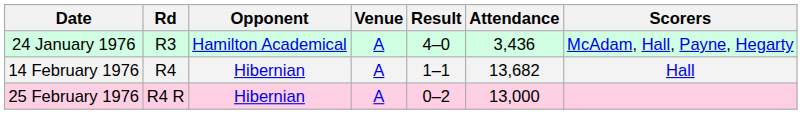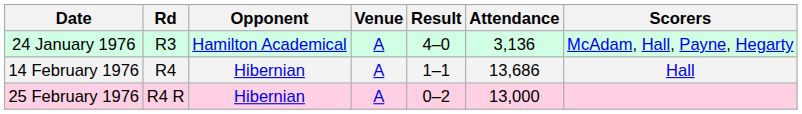 <table class="wikitable sortable" style="font-size:95%; text-align:center">
 <tr>
 <th>Date</th>
 <th>Rd</th>
 <th>Opponent</th>
 <th>Venue</th>
 <th>Result</th>
 <th>Attendance</th>
 <th>Scorers</th>
 </tr>
 <tr bgcolor = "#d0ffe3">
 <td>24 January 1976</td>
 <td>R3</td>
 <td><a href='#'>Hamilton Academical</a></td>
 <td><a href='#'>A</a></td>
 <td>4–0</td>
-<td>3,436</td>
+<td>3,136</td>
 <td><a href='#'>McAdam</a>, <a href='#'>Hall</a>, <a href='#'>Payne</a>, <a href='#'>Hegarty</a></td>
 </tr>
 <tr bgcolor = "#f3f3f3">
 <td>14 February 1976</td>
 <td>R4</td>
 <td><a href='#'>Hibernian</a></td>
 <td><a href='#'>A</a></td>
 <td>1–1</td>
-<td>13,682</td>
+<td>13,686</td>
 <td><a href='#'>Hall</a></td>
 </tr>
 <tr bgcolor = "#ffd0e3">
 <td>25 February 1976</td>
 <td>R4 R</td>
 <td><a href='#'>Hibernian</a></td>
 <td><a href='#'>A</a></td>
 <td>0–2</td>
 <td>13,000</td>
 <td></td>
 </tr>
 </table>
